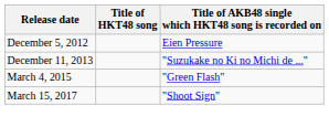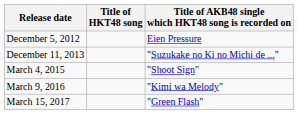 <table class="wikitable" style="text-align:center">
 <tr>
 <th>Release date</th>
 <th>Title of<br>HKT48 song</th>
 <th>Title of AKB48 single<br>which HKT48 song is recorded on</th>
 </tr>
 <tr>
 <td align="left">December 5, 2012</td>
 <td align="left"></td>
 <td align="left"><a href='#'>Eien Pressure</a></td>
 </tr>
 <tr>
 <td align="left">December 11, 2013</td>
 <td align="left"></td>
 <td align="left">"<a href='#'>Suzukake no Ki no Michi de ...</a>"</td>
 </tr>
 <tr>
 <td align="left">March 4, 2015</td>
 <td align="left"></td>
-<td align="left">"<a href='#'>Green Flash</a>"</td>
+<td align="left">"<a href='#'>Shoot Sign</a>"</td>
+</tr>
+<tr>
+<td align="left">March 9, 2016</td>
+<td align="left"></td>
+<td align="left">"<a href='#'>Kimi wa Melody</a>"</td>
 </tr>
 <tr>
 <td align="left">March 15, 2017</td>
 <td align="left"></td>
-<td align="left">"<a href='#'>Shoot Sign</a>"</td>
+<td align="left">"<a href='#'>Green Flash</a>"</td>
 </tr>
 </table>
